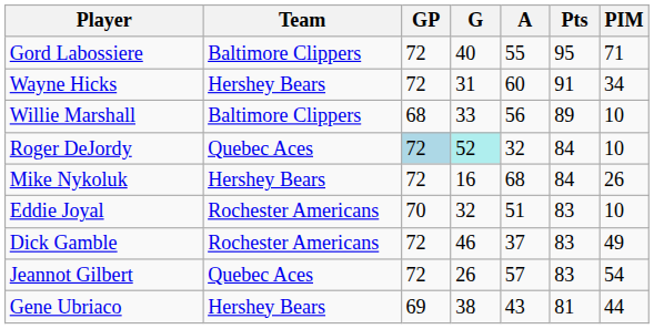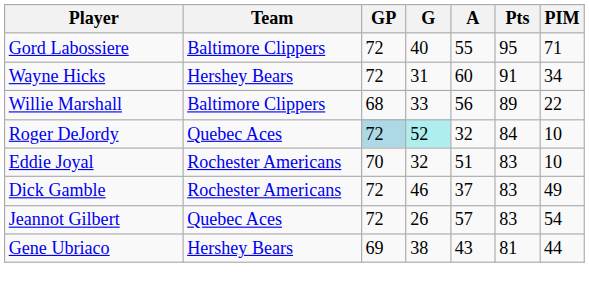 <table class="wikitable">
 <tr>
 <th bgcolor="#DDDDFF" width="30%">Player</th>
 <th bgcolor="#DDDDFF" width="30%">Team</th>
 <th bgcolor="#DDDDFF" width="7.5%">GP</th>
 <th bgcolor="#DDDDFF" width="7.5%">G</th>
 <th bgcolor="#DDDDFF" width="7.5%">A</th>
 <th bgcolor="#DDDDFF" width="7.5%">Pts</th>
 <th bgcolor="#DDDDFF" width="7.5%">PIM</th>
 </tr>
 <tr>
 <td><a href='#'>Gord Labossiere</a></td>
 <td><a href='#'>Baltimore Clippers</a></td>
 <td>72</td>
 <td>40</td>
 <td>55</td>
 <td>95</td>
 <td>71</td>
 </tr>
 <tr>
 <td><a href='#'>Wayne Hicks</a></td>
 <td><a href='#'>Hershey Bears</a></td>
 <td>72</td>
 <td>31</td>
 <td>60</td>
 <td>91</td>
 <td>34</td>
 </tr>
 <tr>
 <td><a href='#'>Willie Marshall</a></td>
 <td><a href='#'>Baltimore Clippers</a></td>
 <td>68</td>
 <td>33</td>
 <td>56</td>
 <td>89</td>
-<td>10</td>
+<td>22</td>
 </tr>
 <tr>
 <td><a href='#'>Roger DeJordy</a></td>
 <td><a href='#'>Quebec Aces</a></td>
 <td style="background: lightblue;">72</td>
 <td style="background: paleturquoise;">52</td>
 <td>32</td>
 <td>84</td>
 <td>10</td>
-</tr>
-<tr>
-<td><a href='#'>Mike Nykoluk</a></td>
-<td><a href='#'>Hershey Bears</a></td>
-<td>72</td>
-<td>16</td>
-<td>68</td>
-<td>84</td>
-<td>26</td>
 </tr>
 <tr>
 <td><a href='#'>Eddie Joyal</a></td>
 <td><a href='#'>Rochester Americans</a></td>
 <td>70</td>
 <td>32</td>
 <td>51</td>
 <td>83</td>
 <td>10</td>
 </tr>
 <tr>
 <td><a href='#'>Dick Gamble</a></td>
 <td><a href='#'>Rochester Americans</a></td>
 <td>72</td>
 <td>46</td>
 <td>37</td>
 <td>83</td>
 <td>49</td>
 </tr>
 <tr>
 <td><a href='#'>Jeannot Gilbert</a></td>
 <td><a href='#'>Quebec Aces</a></td>
 <td>72</td>
 <td>26</td>
 <td>57</td>
 <td>83</td>
 <td>54</td>
 </tr>
 <tr>
 <td><a href='#'>Gene Ubriaco</a></td>
 <td><a href='#'>Hershey Bears</a></td>
 <td>69</td>
 <td>38</td>
 <td>43</td>
 <td>81</td>
 <td>44</td>
 </tr>
 </table>
